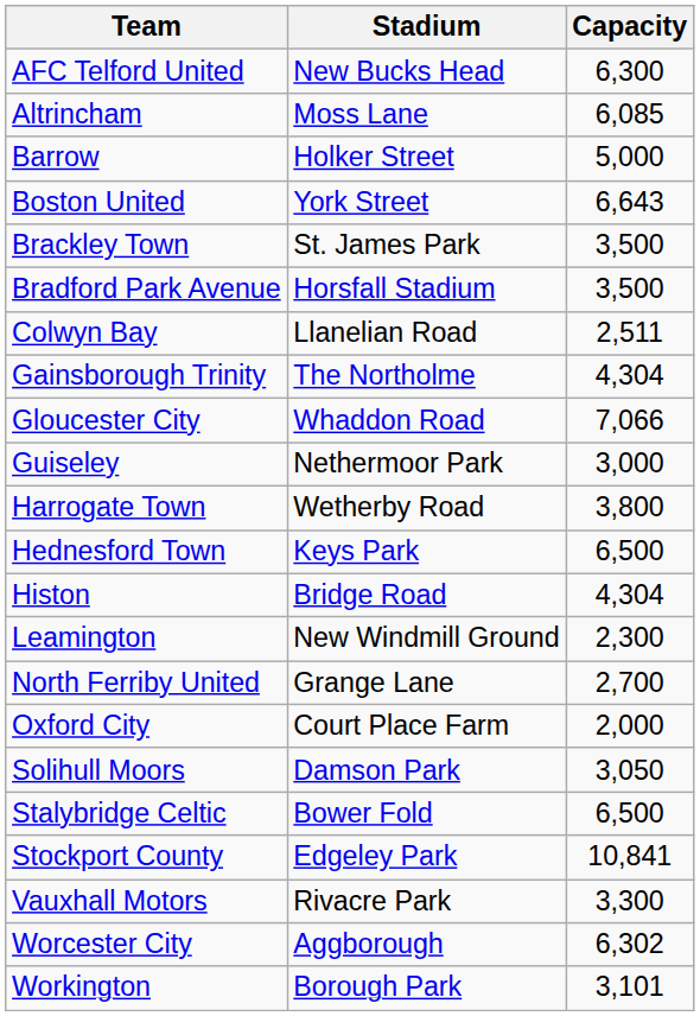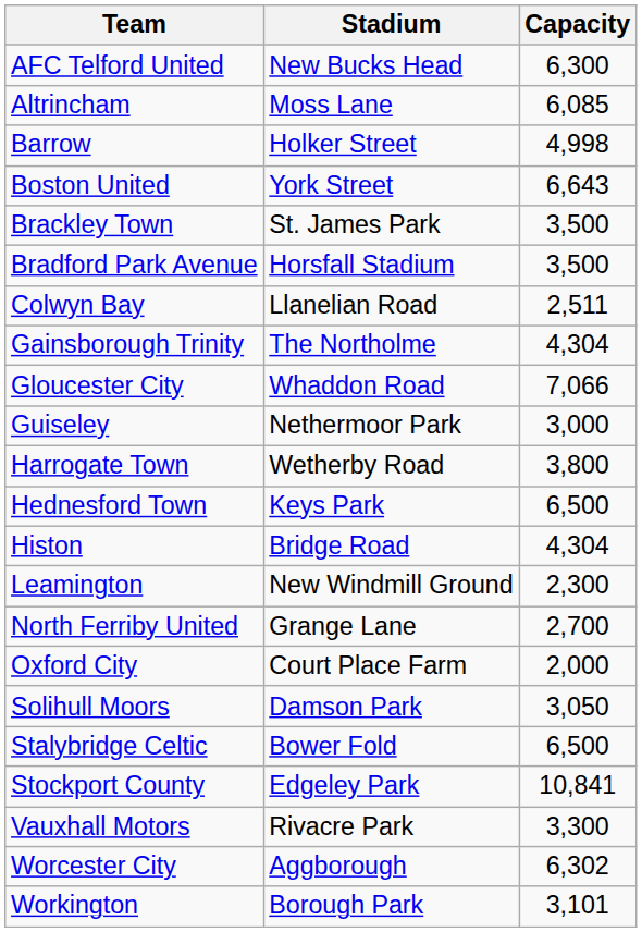 <table class="wikitable sortable">
 <tr>
 <th>Team</th>
 <th>Stadium</th>
 <th>Capacity</th>
 </tr>
 <tr>
 <td><a href='#'>AFC Telford United</a></td>
 <td><a href='#'>New Bucks Head</a></td>
 <td align="center">6,300</td>
 </tr>
 <tr>
 <td><a href='#'>Altrincham</a></td>
 <td><a href='#'>Moss Lane</a></td>
 <td align="center">6,085</td>
 </tr>
 <tr>
 <td><a href='#'>Barrow</a></td>
 <td><a href='#'>Holker Street</a></td>
-<td align="center">5,000</td>
+<td align="center">4,998</td>
 </tr>
 <tr>
 <td><a href='#'>Boston United</a></td>
 <td><a href='#'>York Street</a></td>
 <td align="center">6,643</td>
 </tr>
 <tr>
 <td><a href='#'>Brackley Town</a></td>
 <td>St. James Park</td>
 <td align="center">3,500</td>
 </tr>
 <tr>
 <td><a href='#'>Bradford Park Avenue</a></td>
 <td><a href='#'>Horsfall Stadium</a></td>
 <td align="center">3,500</td>
 </tr>
 <tr>
 <td><a href='#'>Colwyn Bay</a></td>
 <td>Llanelian Road</td>
 <td align="center">2,511</td>
 </tr>
 <tr>
 <td><a href='#'>Gainsborough Trinity</a></td>
 <td><a href='#'>The Northolme</a></td>
 <td align="center">4,304</td>
 </tr>
 <tr>
 <td><a href='#'>Gloucester City</a></td>
 <td><a href='#'>Whaddon Road</a></td>
 <td align="center">7,066</td>
 </tr>
 <tr>
 <td><a href='#'>Guiseley</a></td>
 <td>Nethermoor Park</td>
 <td align="center">3,000</td>
 </tr>
 <tr>
 <td><a href='#'>Harrogate Town</a></td>
 <td>Wetherby Road</td>
 <td align="center">3,800</td>
 </tr>
 <tr>
 <td><a href='#'>Hednesford Town</a></td>
 <td><a href='#'>Keys Park</a></td>
 <td align="center">6,500</td>
 </tr>
 <tr>
 <td><a href='#'>Histon</a></td>
 <td><a href='#'>Bridge Road</a></td>
 <td align="center">4,304</td>
 </tr>
 <tr>
 <td><a href='#'>Leamington</a></td>
 <td>New Windmill Ground</td>
 <td align="center">2,300</td>
 </tr>
 <tr>
 <td><a href='#'>North Ferriby United</a></td>
 <td>Grange Lane</td>
 <td align="center">2,700</td>
 </tr>
 <tr>
 <td><a href='#'>Oxford City</a></td>
 <td>Court Place Farm</td>
 <td align="center">2,000</td>
 </tr>
 <tr>
 <td><a href='#'>Solihull Moors</a></td>
 <td><a href='#'>Damson Park</a></td>
 <td align="center">3,050</td>
 </tr>
 <tr>
 <td><a href='#'>Stalybridge Celtic</a></td>
 <td><a href='#'>Bower Fold</a></td>
 <td align="center">6,500</td>
 </tr>
 <tr>
 <td><a href='#'>Stockport County</a></td>
 <td><a href='#'>Edgeley Park</a></td>
 <td align="center">10,841</td>
 </tr>
 <tr>
 <td><a href='#'>Vauxhall Motors</a></td>
 <td>Rivacre Park</td>
 <td align="center">3,300</td>
 </tr>
 <tr>
 <td><a href='#'>Worcester City</a></td>
 <td><a href='#'>Aggborough</a></td>
 <td align="center">6,302</td>
 </tr>
 <tr>
 <td><a href='#'>Workington</a></td>
 <td><a href='#'>Borough Park</a></td>
 <td align="center">3,101</td>
 </tr>
 </table>
